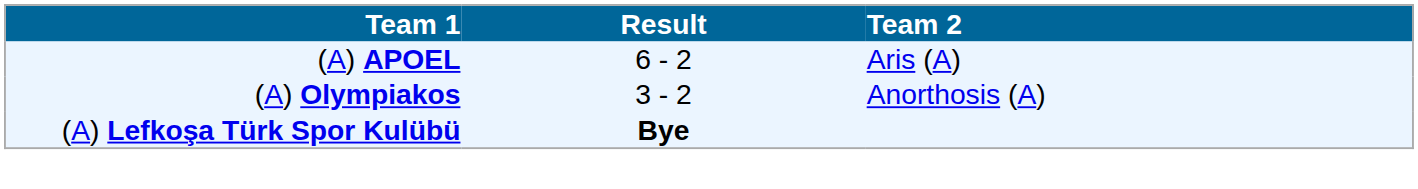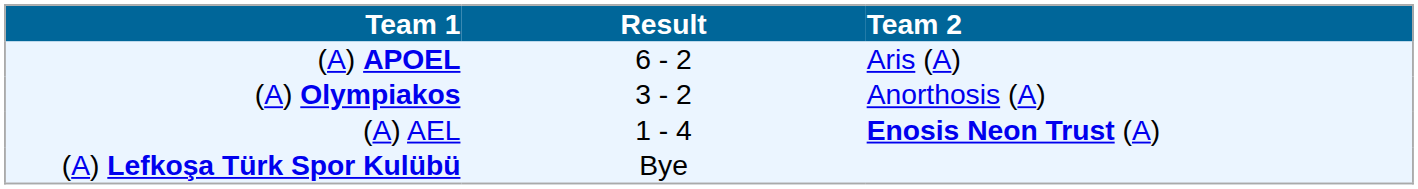 <table cellspacing="0" style="background: #EBF5FF; border: 1px #aaa solid; border-collapse: collapse; font-size: 95%;" width=60%>
 <tr bgcolor=#006699 style="color:white;">
 <th width=25% align="right">Team 1</th>
 <th width=22% align="center">Result</th>
 <th width=30% align="left">Team 2</th>
 </tr>
 <tr>
 <td align=right>(<a href='#'>A</a>) <strong><a href='#'>APOEL</a></strong></td>
 <td align=center>6 - 2</td>
 <td align=left><a href='#'>Aris</a> (<a href='#'>A</a>)</td>
 </tr>
 <tr>
 <td align=right>(<a href='#'>A</a>) <strong><a href='#'>Olympiakos</a></strong></td>
 <td align=center>3 - 2</td>
 <td align=left><a href='#'>Anorthosis</a> (<a href='#'>A</a>)</td>
 </tr>
 <tr>
+<td align=right>(<a href='#'>A</a>) <a href='#'>AEL</a></td>
+<td align=center>1 - 4</td>
+<td align=left><strong><a href='#'>Enosis Neon Trust</a></strong> (<a href='#'>A</a>)</td>
+</tr>
+<tr>
 <td align=right>(<a href='#'>A</a>) <strong><a href='#'>Lefkoşa Türk Spor Kulübü</a></strong></td>
-<td align=center><strong>Bye</strong></td>
+<td align=center>Bye</td>
 <td></td>
 </tr>
 <tr>
 </tr>
 </table>
